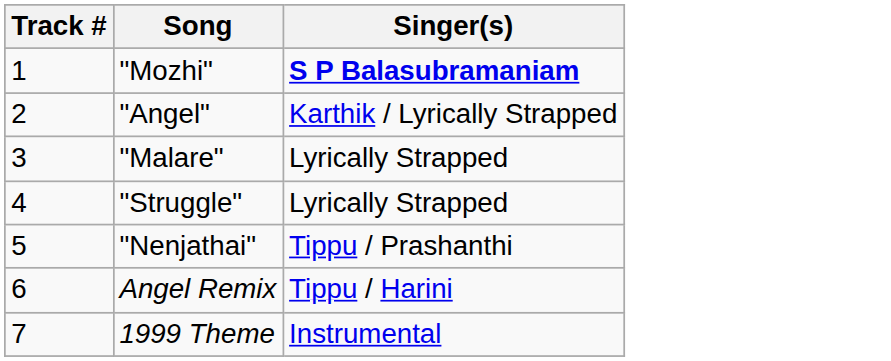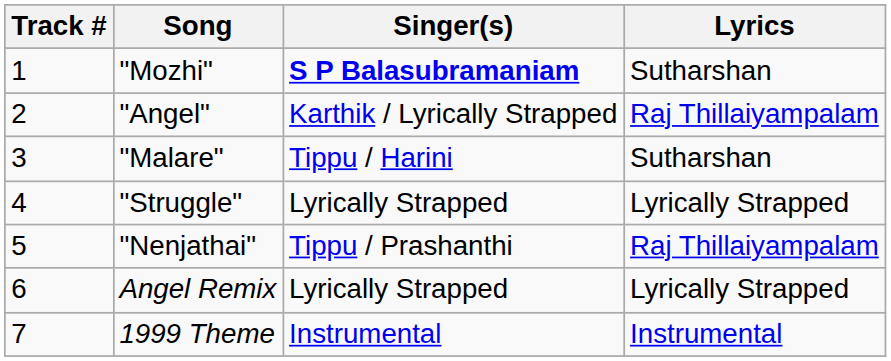 <table class="wikitable">
 <tr>
 <th>Track #</th>
 <th>Song</th>
 <th>Singer(s)</th>
+<th>Lyrics</th>
 </tr>
 <tr>
 <td>1</td>
 <td>"Mozhi"</td>
 <td><strong><a href='#'>S P Balasubramaniam</a></strong></td>
+<td>Sutharshan</td>
 </tr>
 <tr>
 <td>2</td>
 <td>"Angel"</td>
 <td><a href='#'>Karthik</a> / Lyrically Strapped</td>
+<td><a href='#'>Raj Thillaiyampalam</a></td>
 </tr>
 <tr>
 <td>3</td>
 <td>"Malare"</td>
-<td>Lyrically Strapped</td>
+<td><a href='#'>Tippu</a> / <a href='#'>Harini</a></td>
+<td>Sutharshan</td>
 </tr>
 <tr>
 <td>4</td>
 <td>"Struggle"</td>
+<td>Lyrically Strapped</td>
 <td>Lyrically Strapped</td>
 </tr>
 <tr>
 <td>5</td>
 <td>"Nenjathai"</td>
 <td><a href='#'>Tippu</a> / Prashanthi</td>
+<td><a href='#'>Raj Thillaiyampalam</a></td>
 </tr>
 <tr>
 <td>6</td>
 <td><em>Angel Remix</em></td>
-<td><a href='#'>Tippu</a> / <a href='#'>Harini</a></td>
+<td>Lyrically Strapped</td>
+<td>Lyrically Strapped</td>
 </tr>
 <tr>
 <td>7</td>
 <td><em>1999 Theme</em></td>
 <td><a href='#'>Instrumental</a></td>
+<td><a href='#'>Instrumental</a></td>
 </tr>
 </table>
